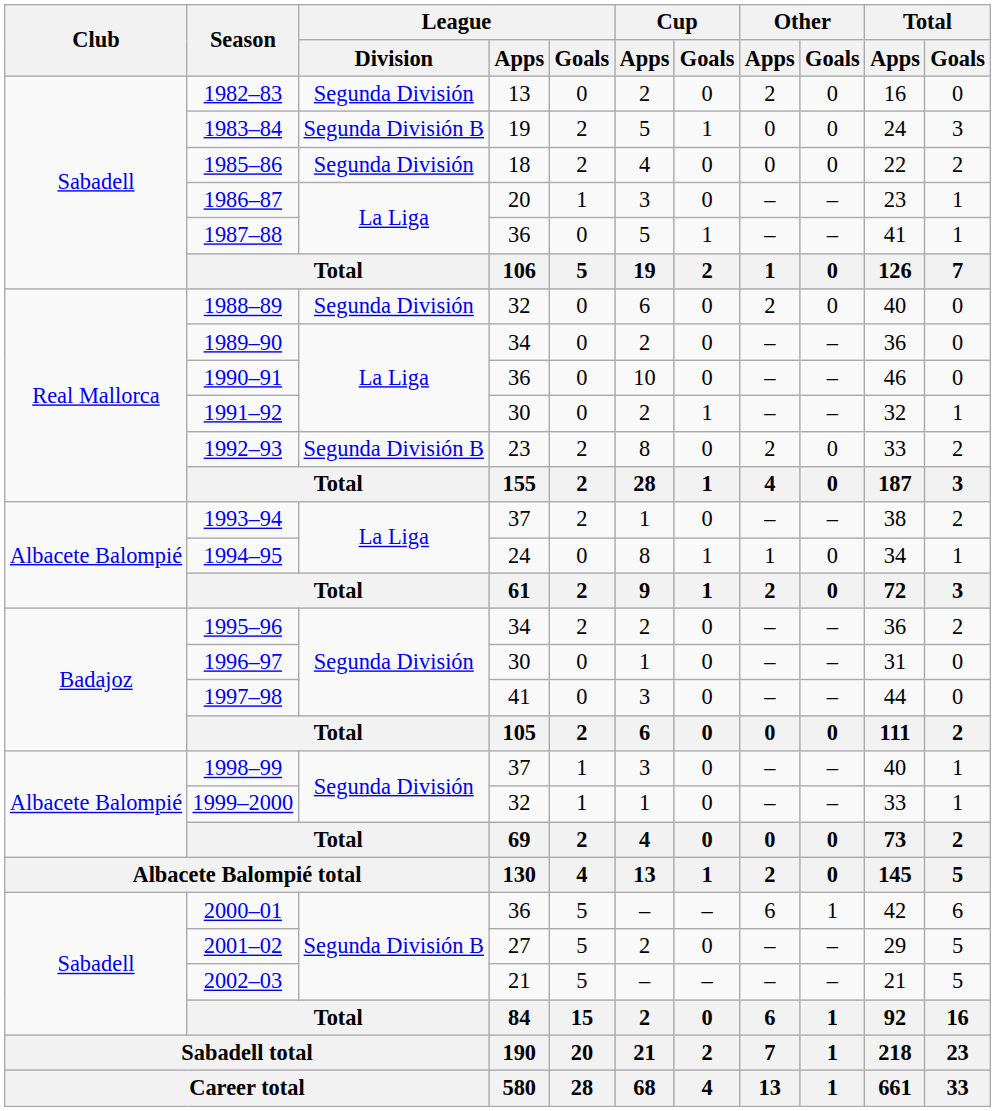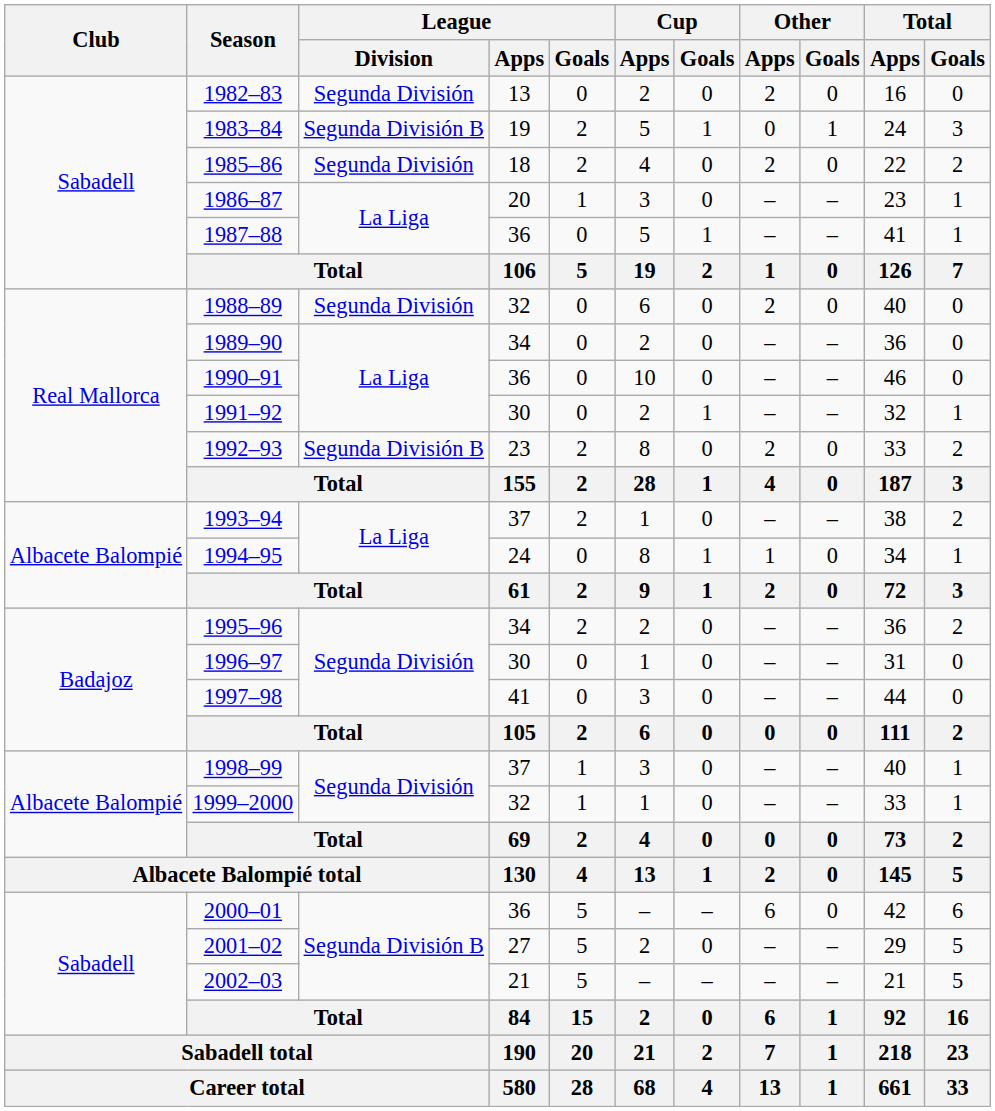 <table class="wikitable" style="text-align: center;">
 <tr>
 <th rowspan="2">Club</th>
 <th rowspan="2">Season</th>
 <th colspan="3">League</th>
 <th colspan="2">Cup</th>
 <th colspan="2">Other</th>
 <th colspan="2">Total</th>
 </tr>
 <tr>
 <th>Division</th>
 <th>Apps</th>
 <th>Goals</th>
 <th>Apps</th>
 <th>Goals</th>
 <th>Apps</th>
 <th>Goals</th>
 <th>Apps</th>
 <th>Goals</th>
 </tr>
 <tr>
 <td rowspan="6" valign="center"><a href='#'>Sabadell</a></td>
 <td><a href='#'>1982–83</a></td>
 <td><a href='#'>Segunda División</a></td>
 <td>13</td>
 <td>0</td>
 <td>2</td>
 <td>0</td>
 <td>2</td>
 <td>0</td>
 <td>16</td>
 <td>0</td>
 </tr>
 <tr>
 <td><a href='#'>1983–84</a></td>
 <td><a href='#'>Segunda División B</a></td>
 <td>19</td>
 <td>2</td>
 <td>5</td>
 <td>1</td>
 <td>0</td>
-<td>0</td>
+<td>1</td>
 <td>24</td>
 <td>3</td>
 </tr>
 <tr>
 <td><a href='#'>1985–86</a></td>
 <td><a href='#'>Segunda División</a></td>
 <td>18</td>
 <td>2</td>
 <td>4</td>
 <td>0</td>
-<td>0</td>
+<td>2</td>
 <td>0</td>
 <td>22</td>
 <td>2</td>
 </tr>
 <tr>
 <td><a href='#'>1986–87</a></td>
 <td rowspan="2"><a href='#'>La Liga</a></td>
 <td>20</td>
 <td>1</td>
 <td>3</td>
 <td>0</td>
 <td>–</td>
 <td>–</td>
 <td>23</td>
 <td>1</td>
 </tr>
 <tr>
 <td><a href='#'>1987–88</a></td>
 <td>36</td>
 <td>0</td>
 <td>5</td>
 <td>1</td>
 <td>–</td>
 <td>–</td>
 <td>41</td>
 <td>1</td>
 </tr>
 <tr>
 <th colspan="2">Total</th>
 <th>106</th>
 <th>5</th>
 <th>19</th>
 <th>2</th>
 <th>1</th>
 <th>0</th>
 <th>126</th>
 <th>7</th>
 </tr>
 <tr>
 <td rowspan="6" valign="center"><a href='#'>Real Mallorca</a></td>
 <td><a href='#'>1988–89</a></td>
 <td><a href='#'>Segunda División</a></td>
 <td>32</td>
 <td>0</td>
 <td>6</td>
 <td>0</td>
 <td>2</td>
 <td>0</td>
 <td>40</td>
 <td>0</td>
 </tr>
 <tr>
 <td><a href='#'>1989–90</a></td>
 <td rowspan="3"><a href='#'>La Liga</a></td>
 <td>34</td>
 <td>0</td>
 <td>2</td>
 <td>0</td>
 <td>–</td>
 <td>–</td>
 <td>36</td>
 <td>0</td>
 </tr>
 <tr>
 <td><a href='#'>1990–91</a></td>
 <td>36</td>
 <td>0</td>
 <td>10</td>
 <td>0</td>
 <td>–</td>
 <td>–</td>
 <td>46</td>
 <td>0</td>
 </tr>
 <tr>
 <td><a href='#'>1991–92</a></td>
 <td>30</td>
 <td>0</td>
 <td>2</td>
 <td>1</td>
 <td>–</td>
 <td>–</td>
 <td>32</td>
 <td>1</td>
 </tr>
 <tr>
 <td><a href='#'>1992–93</a></td>
 <td><a href='#'>Segunda División B</a></td>
 <td>23</td>
 <td>2</td>
 <td>8</td>
 <td>0</td>
 <td>2</td>
 <td>0</td>
 <td>33</td>
 <td>2</td>
 </tr>
 <tr>
 <th colspan="2">Total</th>
 <th>155</th>
 <th>2</th>
 <th>28</th>
 <th>1</th>
 <th>4</th>
 <th>0</th>
 <th>187</th>
 <th>3</th>
 </tr>
 <tr>
 <td rowspan="3" valign="center"><a href='#'>Albacete Balompié</a></td>
 <td><a href='#'>1993–94</a></td>
 <td rowspan="2"><a href='#'>La Liga</a></td>
 <td>37</td>
 <td>2</td>
 <td>1</td>
 <td>0</td>
 <td>–</td>
 <td>–</td>
 <td>38</td>
 <td>2</td>
 </tr>
 <tr>
 <td><a href='#'>1994–95</a></td>
 <td>24</td>
 <td>0</td>
 <td>8</td>
 <td>1</td>
 <td>1</td>
 <td>0</td>
 <td>34</td>
 <td>1</td>
 </tr>
 <tr>
 <th colspan="2">Total</th>
 <th>61</th>
 <th>2</th>
 <th>9</th>
 <th>1</th>
 <th>2</th>
 <th>0</th>
 <th>72</th>
 <th>3</th>
 </tr>
 <tr>
 <td rowspan="4" valign="center"><a href='#'>Badajoz</a></td>
 <td><a href='#'>1995–96</a></td>
 <td rowspan="3"><a href='#'>Segunda División</a></td>
 <td>34</td>
 <td>2</td>
 <td>2</td>
 <td>0</td>
 <td>–</td>
 <td>–</td>
 <td>36</td>
 <td>2</td>
 </tr>
 <tr>
 <td><a href='#'>1996–97</a></td>
 <td>30</td>
 <td>0</td>
 <td>1</td>
 <td>0</td>
 <td>–</td>
 <td>–</td>
 <td>31</td>
 <td>0</td>
 </tr>
 <tr>
 <td><a href='#'>1997–98</a></td>
 <td>41</td>
 <td>0</td>
 <td>3</td>
 <td>0</td>
 <td>–</td>
 <td>–</td>
 <td>44</td>
 <td>0</td>
 </tr>
 <tr>
 <th colspan="2">Total</th>
 <th>105</th>
 <th>2</th>
 <th>6</th>
 <th>0</th>
 <th>0</th>
 <th>0</th>
 <th>111</th>
 <th>2</th>
 </tr>
 <tr>
 <td rowspan="3" valign="center"><a href='#'>Albacete Balompié</a></td>
 <td><a href='#'>1998–99</a></td>
 <td rowspan="2"><a href='#'>Segunda División</a></td>
 <td>37</td>
 <td>1</td>
 <td>3</td>
 <td>0</td>
 <td>–</td>
 <td>–</td>
 <td>40</td>
 <td>1</td>
 </tr>
 <tr>
 <td><a href='#'>1999–2000</a></td>
 <td>32</td>
 <td>1</td>
 <td>1</td>
 <td>0</td>
 <td>–</td>
 <td>–</td>
 <td>33</td>
 <td>1</td>
 </tr>
 <tr>
 <th colspan="2">Total</th>
 <th>69</th>
 <th>2</th>
 <th>4</th>
 <th>0</th>
 <th>0</th>
 <th>0</th>
 <th>73</th>
 <th>2</th>
 </tr>
 <tr>
 <th colspan="3">Albacete Balompié total</th>
 <th>130</th>
 <th>4</th>
 <th>13</th>
 <th>1</th>
 <th>2</th>
 <th>0</th>
 <th>145</th>
 <th>5</th>
 </tr>
 <tr>
 <td rowspan="4" valign="center"><a href='#'>Sabadell</a></td>
 <td><a href='#'>2000–01</a></td>
 <td rowspan="3"><a href='#'>Segunda División B</a></td>
 <td>36</td>
 <td>5</td>
 <td>–</td>
 <td>–</td>
 <td>6</td>
-<td>1</td>
+<td>0</td>
 <td>42</td>
 <td>6</td>
 </tr>
 <tr>
 <td><a href='#'>2001–02</a></td>
 <td>27</td>
 <td>5</td>
 <td>2</td>
 <td>0</td>
 <td>–</td>
 <td>–</td>
 <td>29</td>
 <td>5</td>
 </tr>
 <tr>
 <td><a href='#'>2002–03</a></td>
 <td>21</td>
 <td>5</td>
 <td>–</td>
 <td>–</td>
 <td>–</td>
 <td>–</td>
 <td>21</td>
 <td>5</td>
 </tr>
 <tr>
 <th colspan="2">Total</th>
 <th>84</th>
 <th>15</th>
 <th>2</th>
 <th>0</th>
 <th>6</th>
 <th>1</th>
 <th>92</th>
 <th>16</th>
 </tr>
 <tr>
 <th colspan="3">Sabadell total</th>
 <th>190</th>
 <th>20</th>
 <th>21</th>
 <th>2</th>
 <th>7</th>
 <th>1</th>
 <th>218</th>
 <th>23</th>
 </tr>
 <tr>
 <th colspan="3">Career total</th>
 <th>580</th>
 <th>28</th>
 <th>68</th>
 <th>4</th>
 <th>13</th>
 <th>1</th>
 <th>661</th>
 <th>33</th>
 </tr>
 </table>
